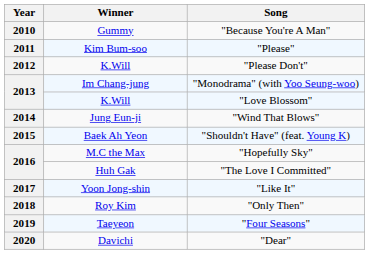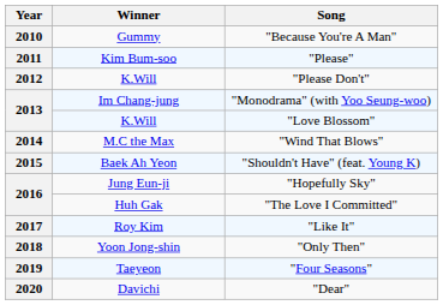 <table class="wikitable plainrowheaders" style="text-align: center">
 <tr>
 <th scope="col" width="50">Year</th>
 <th scope="col" width="200">Winner</th>
 <th scope="col" width="250">Song</th>
 </tr>
 <tr>
 <th scope="row" style="text-align:center;">2010</th>
 <td><a href='#'>Gummy</a></td>
 <td>"Because You're A Man"</td>
 </tr>
 <tr style="background:#F0F8FF">
 <th scope="row" style="text-align:center;">2011</th>
 <td><a href='#'>Kim Bum-soo</a></td>
 <td>"Please"</td>
 </tr>
 <tr>
 <th scope="row" style="text-align:center;">2012</th>
 <td><a href='#'>K.Will</a></td>
 <td>"Please Don't"</td>
 </tr>
 <tr style="background:#F0F8FF">
 <th scope="row" style="text-align:center;" rowspan="2">2013</th>
 <td><a href='#'>Im Chang-jung</a></td>
 <td>"Monodrama" (with <a href='#'>Yoo Seung-woo</a>)</td>
 </tr>
 <tr style="background:#F0F8FF">
 <td><a href='#'>K.Will</a></td>
 <td>"Love Blossom"</td>
 </tr>
 <tr>
 <th scope="row" style="text-align:center;">2014</th>
-<td><a href='#'>Jung Eun-ji</a></td>
+<td><a href='#'>M.C the Max</a></td>
 <td>"Wind That Blows"</td>
 </tr>
 <tr style="background:#F0F8FF">
 <th scope="row" style="text-align:center;">2015</th>
 <td><a href='#'>Baek Ah Yeon</a></td>
 <td>"Shouldn't Have" (feat. <a href='#'>Young K</a>)</td>
 </tr>
 <tr>
 <th scope="row" style="text-align:center;" rowspan="2">2016</th>
-<td><a href='#'>M.C the Max</a></td>
+<td><a href='#'>Jung Eun-ji</a></td>
 <td>"Hopefully Sky"</td>
 </tr>
 <tr>
 <td><a href='#'>Huh Gak</a></td>
 <td>"The Love I Committed"</td>
 </tr>
 <tr style="background:#F0F8FF">
 <th scope="row" style="text-align:center;">2017</th>
-<td><a href='#'>Yoon Jong-shin</a></td>
+<td><a href='#'>Roy Kim</a></td>
 <td>"Like It"</td>
 </tr>
 <tr>
 <th scope="row" style="text-align:center;">2018</th>
-<td><a href='#'>Roy Kim</a></td>
+<td><a href='#'>Yoon Jong-shin</a></td>
 <td>"Only Then"</td>
 </tr>
 <tr style="background:#F0F8FF">
 <th scope="row" style="text-align:center;">2019</th>
 <td><a href='#'>Taeyeon</a></td>
 <td>"<a href='#'>Four Seasons</a>"</td>
 </tr>
 <tr>
 <th scope="row" style="text-align:center;">2020</th>
 <td><a href='#'>Davichi</a></td>
 <td>"Dear"</td>
 </tr>
 </table>
